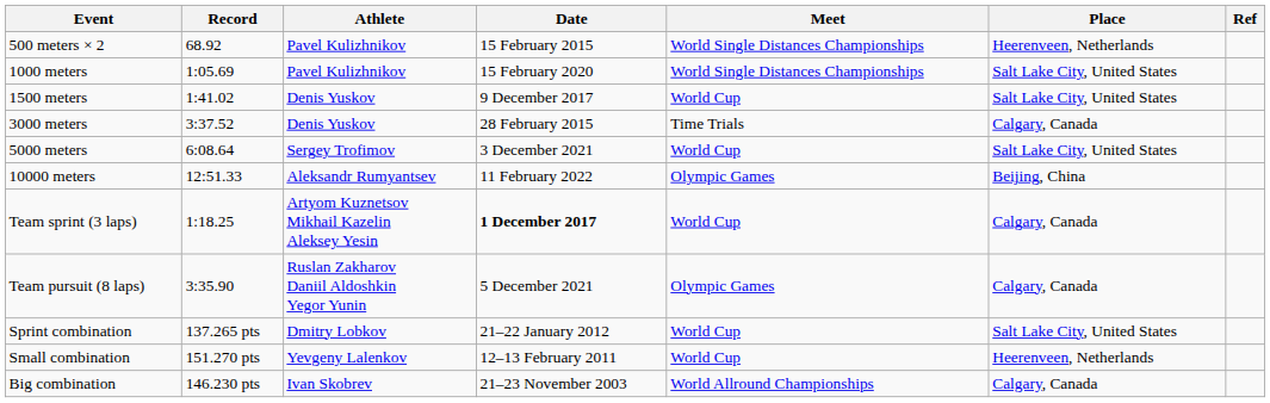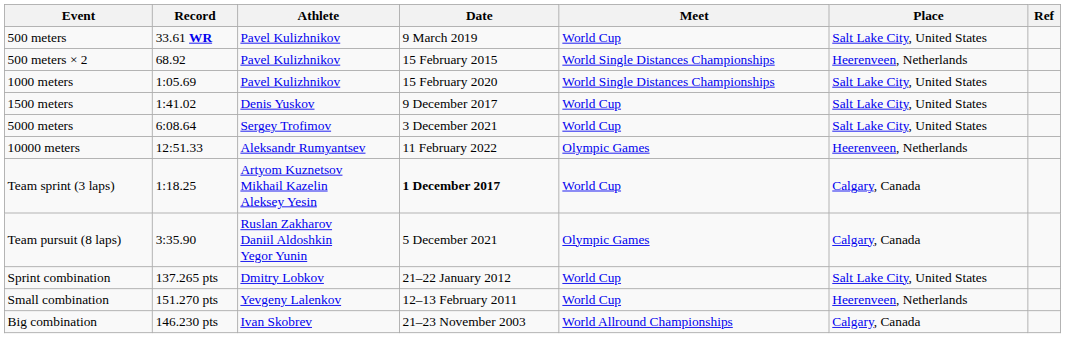 <table class="wikitable" style="font-size:95%; width: 95%;">
 <tr>
 <th>Event</th>
 <th>Record</th>
 <th>Athlete</th>
 <th>Date</th>
 <th>Meet</th>
 <th>Place</th>
 <th>Ref</th>
+</tr>
+<tr>
+<td>500 meters</td>
+<td>33.61 <strong><a href='#'>WR</a></strong></td>
+<td><a href='#'>Pavel Kulizhnikov</a></td>
+<td>9 March 2019</td>
+<td><a href='#'>World Cup</a></td>
+<td><a href='#'>Salt Lake City</a>, United States</td>
+<td></td>
 </tr>
 <tr>
 <td>500 meters × 2</td>
 <td>68.92</td>
 <td><a href='#'>Pavel Kulizhnikov</a></td>
 <td>15 February 2015</td>
 <td><a href='#'>World Single Distances Championships</a></td>
 <td><a href='#'>Heerenveen</a>, Netherlands</td>
 <td></td>
 </tr>
 <tr>
 <td>1000 meters</td>
 <td>1:05.69</td>
 <td><a href='#'>Pavel Kulizhnikov</a></td>
 <td>15 February 2020</td>
 <td><a href='#'>World Single Distances Championships</a></td>
 <td><a href='#'>Salt Lake City</a>, United States</td>
 <td></td>
 </tr>
 <tr>
 <td>1500 meters</td>
 <td>1:41.02</td>
 <td><a href='#'>Denis Yuskov</a></td>
 <td>9 December 2017</td>
 <td><a href='#'>World Cup</a></td>
 <td><a href='#'>Salt Lake City</a>, United States</td>
 <td></td>
 </tr>
 <tr>
-<td>3000 meters</td>
-<td>3:37.52 </td>
-<td><a href='#'>Denis Yuskov</a></td>
-<td>28 February 2015</td>
-<td>Time Trials</td>
-<td><a href='#'>Calgary</a>, Canada</td>
-<td></td>
-</tr>
-<tr>
 <td>5000 meters</td>
 <td>6:08.64</td>
 <td><a href='#'>Sergey Trofimov</a></td>
 <td>3 December 2021</td>
 <td><a href='#'>World Cup</a></td>
 <td><a href='#'>Salt Lake City</a>, United States</td>
 <td></td>
 </tr>
 <tr>
 <td>10000 meters</td>
 <td>12:51.33</td>
 <td><a href='#'>Aleksandr Rumyantsev</a></td>
 <td>11 February 2022</td>
 <td><a href='#'>Olympic Games</a></td>
-<td><a href='#'>Beijing</a>, China</td>
+<td><a href='#'>Heerenveen</a>, Netherlands</td>
 <td></td>
 </tr>
 <tr>
 <td>Team sprint (3 laps)</td>
 <td>1:18.25</td>
 <td><a href='#'>Artyom Kuznetsov</a><br><a href='#'>Mikhail Kazelin</a><br><a href='#'>Aleksey Yesin</a></td>
 <td><strong>1 December 2017</strong></td>
 <td><a href='#'>World Cup</a></td>
 <td><a href='#'>Calgary</a>, Canada</td>
 <td></td>
 </tr>
 <tr>
 <td>Team pursuit (8 laps)</td>
 <td>3:35.90</td>
 <td><a href='#'>Ruslan Zakharov</a><br><a href='#'>Daniil Aldoshkin</a><br><a href='#'>Yegor Yunin</a></td>
 <td>5 December 2021</td>
 <td><a href='#'>Olympic Games</a></td>
 <td><a href='#'>Calgary</a>, Canada</td>
 <td></td>
 </tr>
 <tr>
 <td>Sprint combination</td>
 <td>137.265 pts</td>
 <td><a href='#'>Dmitry Lobkov</a></td>
 <td>21–22 January 2012</td>
 <td><a href='#'>World Cup</a></td>
 <td><a href='#'>Salt Lake City</a>, United States</td>
 <td></td>
 </tr>
 <tr>
 <td>Small combination</td>
 <td>151.270 pts</td>
 <td><a href='#'>Yevgeny Lalenkov</a></td>
 <td>12–13 February 2011</td>
 <td><a href='#'>World Cup</a></td>
 <td><a href='#'>Heerenveen</a>, Netherlands</td>
 <td></td>
 </tr>
 <tr>
 <td>Big combination</td>
 <td>146.230 pts</td>
 <td><a href='#'>Ivan Skobrev</a></td>
 <td>21–23 November 2003</td>
 <td><a href='#'>World Allround Championships</a></td>
 <td><a href='#'>Calgary</a>, Canada</td>
 <td></td>
 </tr>
 </table>
